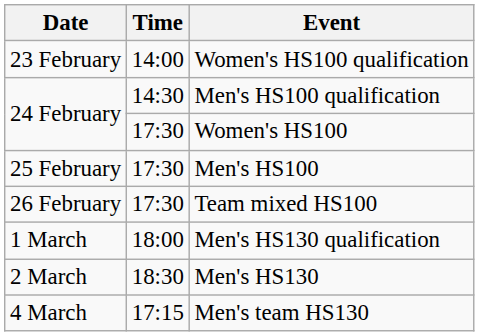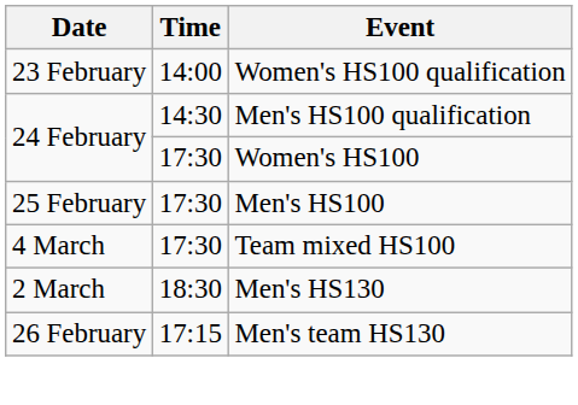 <table class="wikitable">
 <tr>
 <th>Date</th>
 <th>Time</th>
 <th>Event</th>
 </tr>
 <tr>
 <td>23 February</td>
 <td>14:00</td>
 <td>Women's HS100 qualification</td>
 </tr>
 <tr>
 <td rowspan=2>24 February</td>
 <td>14:30</td>
 <td>Men's HS100 qualification</td>
 </tr>
 <tr>
 <td>17:30</td>
 <td>Women's HS100</td>
 </tr>
 <tr>
 <td>25 February</td>
 <td>17:30</td>
 <td>Men's HS100</td>
 </tr>
 <tr>
-<td>26 February</td>
+<td>4 March</td>
 <td>17:30</td>
 <td>Team mixed HS100</td>
-</tr>
-<tr>
-<td>1 March</td>
-<td>18:00</td>
-<td>Men's HS130 qualification</td>
 </tr>
 <tr>
 <td>2 March</td>
 <td>18:30</td>
 <td>Men's HS130</td>
 </tr>
 <tr>
-<td>4 March</td>
+<td>26 February</td>
 <td>17:15</td>
 <td>Men's team HS130</td>
 </tr>
 </table>
